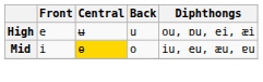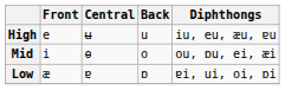 <table class="wikitable">
 <tr>
 <th></th>
 <th>Front</th>
 <th>Central</th>
 <th>Back</th>
 <th>Diphthongs</th>
 </tr>
 <tr>
 <th>High</th>
 <td>e</td>
 <td>ʉ</td>
 <td>u</td>
-<td>ou, ɒu, ei, æi</td>
+<td>iu, eu, æu, ɐu</td>
 </tr>
 <tr>
 <th>Mid</th>
 <td>i</td>
-<td style="background: gold;">ɵ</td>
+<td>ɵ</td>
 <td>o</td>
-<td>iu, eu, æu, ɐu</td>
+<td>ou, ɒu, ei, æi</td>
+</tr>
+<tr>
+<th>Low</th>
+<td>æ</td>
+<td>ɐ</td>
+<td>ɒ</td>
+<td>ɐi, ui, oi, ɒi</td>
 </tr>
 <tr>
 </tr>
 </table>
